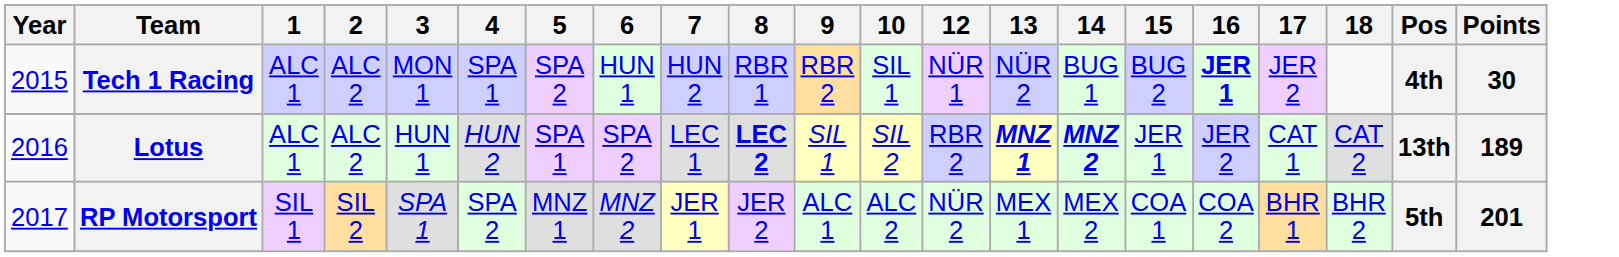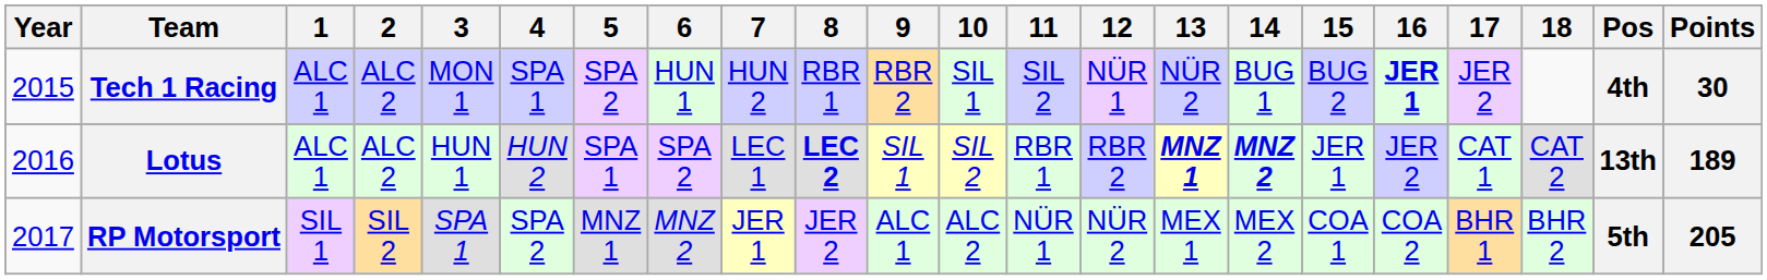 <table class="wikitable" style="text-align:center; font-size:85%">
 <tr>
 <th>Year</th>
 <th>Team</th>
 <th>1</th>
 <th>2</th>
 <th>3</th>
 <th>4</th>
 <th>5</th>
 <th>6</th>
 <th>7</th>
 <th>8</th>
 <th>9</th>
 <th>10</th>
+<th>11</th>
 <th>12</th>
 <th>13</th>
 <th>14</th>
 <th>15</th>
 <th>16</th>
 <th>17</th>
 <th>18</th>
 <th>Pos</th>
 <th>Points</th>
 </tr>
 <tr>
 <td><a href='#'>2015</a></td>
 <th nowrap><a href='#'>Tech 1 Racing</a></th>
 <td style="background:#CFCFFF;"><a href='#'>ALC<br>1</a><br></td>
 <td style="background:#CFCFFF;"><a href='#'>ALC<br>2</a><br></td>
 <td style="background:#CFCFFF;"><a href='#'>MON<br>1</a><br></td>
 <td style="background:#CFCFFF;"><a href='#'>SPA<br>1</a><br></td>
 <td style="background:#EFCFFF;"><a href='#'>SPA<br>2</a><br></td>
 <td style="background:#DFFFDF;"><a href='#'>HUN<br>1</a><br></td>
 <td style="background:#CFCFFF;"><a href='#'>HUN<br>2</a><br></td>
 <td style="background:#CFCFFF;"><a href='#'>RBR<br>1</a><br></td>
 <td style="background:#FFDF9F;"><a href='#'>RBR<br>2</a><br></td>
 <td style="background:#DFFFDF;"><a href='#'>SIL<br>1</a><br></td>
+<td style="background:#CFCFFF;"><a href='#'>SIL<br>2</a><br></td>
 <td style="background:#EFCFFF;"><a href='#'>NÜR<br>1</a><br></td>
 <td style="background:#CFCFFF;"><a href='#'>NÜR<br>2</a><br></td>
 <td style="background:#DFFFDF;"><a href='#'>BUG<br>1</a><br></td>
 <td style="background:#CFCFFF;"><a href='#'>BUG<br>2</a><br></td>
 <td style="background:#DFFFDF;"><strong><a href='#'>JER<br>1</a><br></strong></td>
 <td style="background:#EFCFFF;"><a href='#'>JER<br>2</a><br></td>
 <td></td>
 <th>4th</th>
 <th>30</th>
 </tr>
 <tr>
 <td><a href='#'>2016</a></td>
 <th nowrap><a href='#'>Lotus</a></th>
 <td style="background:#DFFFDF;"><a href='#'>ALC<br>1</a><br></td>
 <td style="background:#DFFFDF;"><a href='#'>ALC<br>2</a><br></td>
 <td style="background:#DFFFDF;"><a href='#'>HUN<br>1</a><br></td>
 <td style="background:#DFDFDF;"><em><a href='#'>HUN<br>2</a></em><br></td>
 <td style="background:#EFCFFF;"><a href='#'>SPA<br>1</a><br></td>
 <td style="background:#EFCFFF;"><a href='#'>SPA<br>2</a><br></td>
 <td style="background:#DFDFDF;"><a href='#'>LEC<br>1</a><br></td>
 <td style="background:#DFDFDF;"><strong><a href='#'>LEC<br>2</a></strong><br></td>
 <td style="background:#FFFFBF;"><em><a href='#'>SIL<br>1</a></em><br></td>
 <td style="background:#FFFFBF;"><em><a href='#'>SIL<br>2</a></em><br></td>
+<td style="background:#DFFFDF;"><a href='#'>RBR<br>1</a><br></td>
 <td style="background:#CFCFFF;"><a href='#'>RBR<br>2</a><br></td>
 <td style="background:#FFFFBF;"><strong><em><a href='#'>MNZ<br>1</a></em></strong><br></td>
 <td style="background:#DFFFDF;"><strong><em><a href='#'>MNZ<br>2</a></em></strong><br></td>
 <td style="background:#DFFFDF;"><a href='#'>JER<br>1</a><br></td>
 <td style="background:#CFCFFF;"><a href='#'>JER<br>2</a><br></td>
 <td style="background:#DFFFDF;"><a href='#'>CAT<br>1</a><br></td>
 <td style="background:#DFDFDF;"><a href='#'>CAT<br>2</a><br></td>
 <th>13th</th>
 <th>189</th>
 </tr>
 <tr>
 <td><a href='#'>2017</a></td>
 <th nowrap><a href='#'>RP Motorsport</a></th>
 <td style="background:#EFCFFF;"><a href='#'>SIL<br>1</a><br></td>
 <td style="background:#FFDF9F;"><a href='#'>SIL<br>2</a><br></td>
 <td style="background:#DFDFDF;"><em><a href='#'>SPA<br>1</a></em><br></td>
 <td style="background:#DFFFDF;"><a href='#'>SPA<br>2</a><br></td>
 <td style="background:#DFDFDF;"><a href='#'>MNZ<br>1</a><br></td>
 <td style="background:#DFDFDF;"><em><a href='#'>MNZ<br>2</a></em><br></td>
 <td style="background:#FFFFBF;"><a href='#'>JER<br>1</a><br></td>
 <td style="background:#EFCFFF;"><a href='#'>JER<br>2</a><br></td>
 <td style="background:#DFFFDF;"><a href='#'>ALC<br>1</a><br></td>
 <td style="background:#DFFFDF;"><a href='#'>ALC<br>2</a><br></td>
+<td style="background:#DFFFDF;"><a href='#'>NÜR<br>1</a><br></td>
 <td style="background:#DFFFDF;"><a href='#'>NÜR<br>2</a><br></td>
 <td style="background:#DFFFDF;"><a href='#'>MEX<br>1</a><br></td>
 <td style="background:#DFFFDF;"><a href='#'>MEX<br>2</a><br></td>
 <td style="background:#DFFFDF;"><a href='#'>COA<br>1</a><br></td>
 <td style="background:#DFFFDF;"><a href='#'>COA<br>2</a><br></td>
 <td style="background:#FFDF9F;"><a href='#'>BHR<br>1</a><br></td>
 <td style="background:#DFFFDF;"><a href='#'>BHR<br>2</a><br></td>
 <th>5th</th>
-<th>201</th>
+<th>205</th>
 </tr>
 </table>
